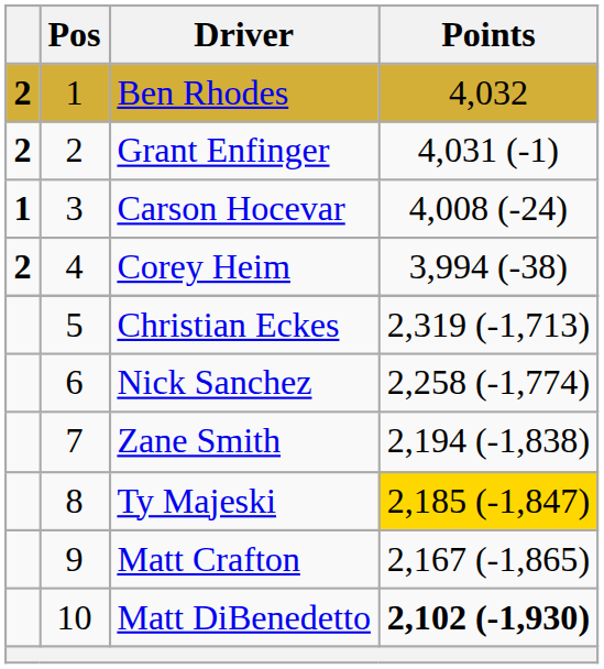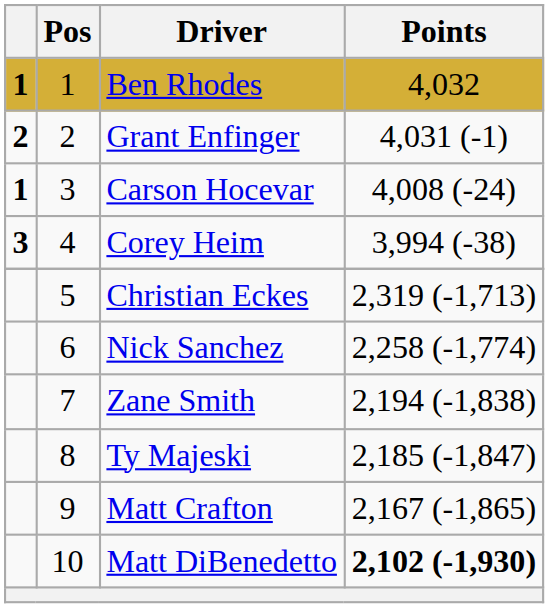 <table class="wikitable" style="font-size: 95%;">
 <tr>
 <th></th>
 <th>Pos</th>
 <th>Driver</th>
 <th>Points</th>
 </tr>
 <tr style="background:#D4AF37;">
-<td align="left"> <strong>2</strong></td>
+<td align="left"> <strong>1</strong></td>
 <td style="text-align:center;">1</td>
 <td><a href='#'>Ben Rhodes</a></td>
 <td style="text-align:center;">4,032</td>
 </tr>
 <tr>
 <td align="left"> <strong>2</strong></td>
 <td style="text-align:center;">2</td>
 <td><a href='#'>Grant Enfinger</a></td>
 <td style="text-align:center;">4,031 (-1)</td>
 </tr>
 <tr>
 <td align="left"> <strong>1</strong></td>
 <td style="text-align:center;">3</td>
 <td><a href='#'>Carson Hocevar</a></td>
 <td style="text-align:center;">4,008 (-24)</td>
 </tr>
 <tr>
-<td align="left"> <strong>2</strong></td>
+<td align="left"> <strong>3</strong></td>
 <td style="text-align:center;">4</td>
 <td><a href='#'>Corey Heim</a></td>
 <td style="text-align:center;">3,994 (-38)</td>
 </tr>
 <tr>
 </tr>
 <tr>
 <td align="left"></td>
 <td style="text-align:center;">5</td>
 <td><a href='#'>Christian Eckes</a></td>
 <td style="text-align:center;">2,319 (-1,713)</td>
 </tr>
 <tr>
 <td align="left"></td>
 <td style="text-align:center;">6</td>
 <td><a href='#'>Nick Sanchez</a></td>
 <td style="text-align:center;">2,258 (-1,774)</td>
 </tr>
 <tr>
 <td align="left"></td>
 <td style="text-align:center;">7</td>
 <td><a href='#'>Zane Smith</a></td>
 <td style="text-align:center;">2,194 (-1,838)</td>
 </tr>
 <tr>
 <td align="left"></td>
 <td style="text-align:center;">8</td>
 <td><a href='#'>Ty Majeski</a></td>
-<td style="background: gold; text-align:center;">2,185 (-1,847)</td>
+<td style="text-align:center;">2,185 (-1,847)</td>
 </tr>
 <tr>
 <td align="left"></td>
 <td style="text-align:center;">9</td>
 <td><a href='#'>Matt Crafton</a></td>
 <td style="text-align:center;">2,167 (-1,865)</td>
 </tr>
 <tr>
 <td align="left"></td>
 <td style="text-align:center;">10</td>
 <td><a href='#'>Matt DiBenedetto</a></td>
 <td style="text-align:center;"><strong>2,102 (-1,930)</strong></td>
 </tr>
 <tr class="sortbottom">
 <th colspan="9"></th>
 </tr>
 </table>
